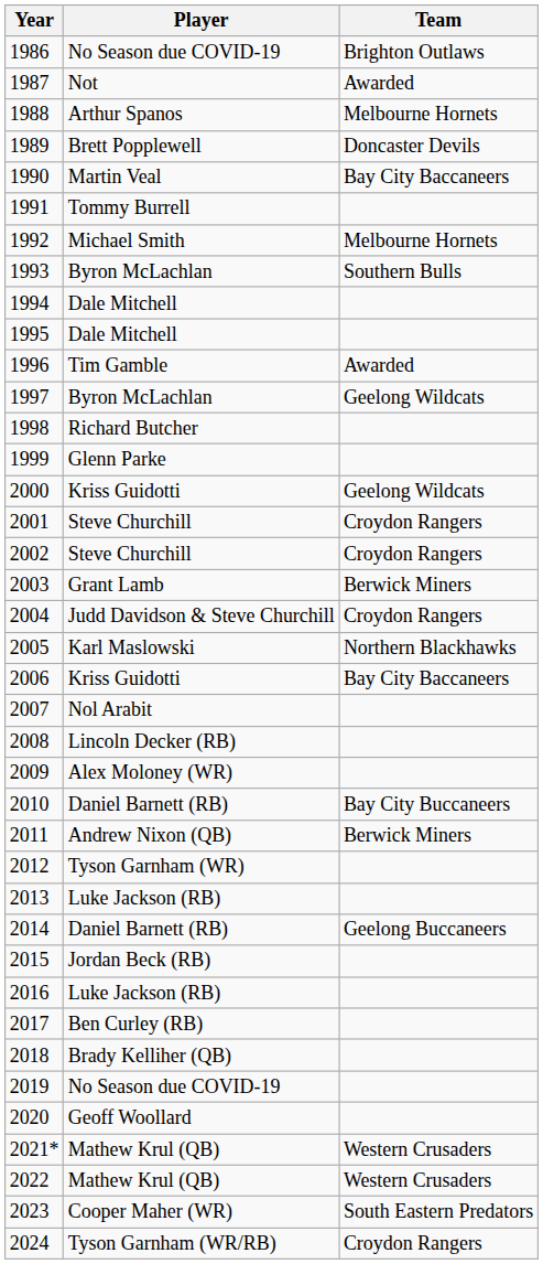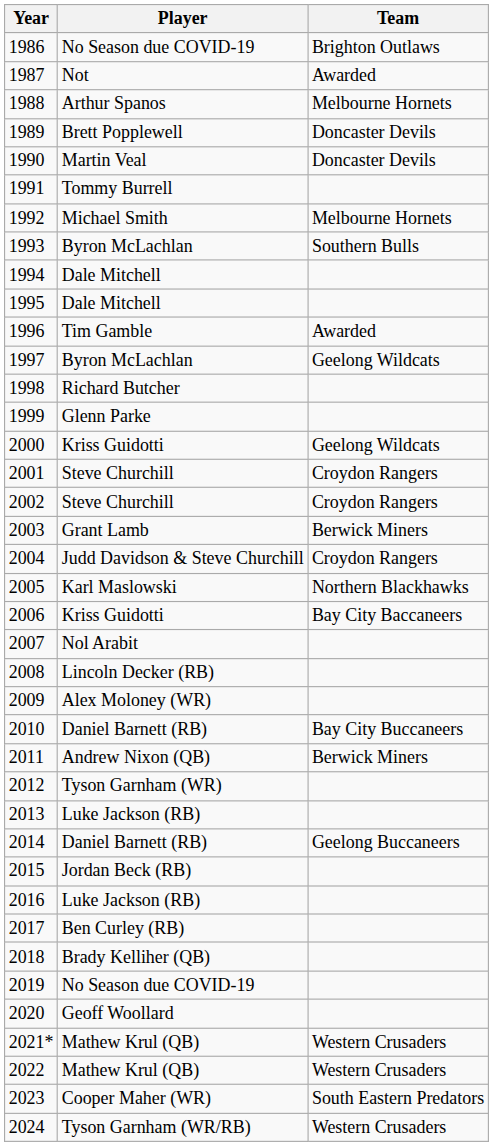 <table class="wikitable">
 <tr>
 <th>Year</th>
 <th>Player</th>
 <th>Team</th>
 </tr>
 <tr>
 <td>1986</td>
 <td>No Season due COVID-19</td>
 <td>Brighton Outlaws</td>
 </tr>
 <tr>
 <td>1987</td>
 <td>Not</td>
 <td>Awarded</td>
 </tr>
 <tr>
 <td>1988</td>
 <td>Arthur Spanos</td>
 <td>Melbourne Hornets</td>
 </tr>
 <tr>
 <td>1989</td>
 <td>Brett Popplewell</td>
 <td>Doncaster Devils</td>
 </tr>
 <tr>
 <td>1990</td>
 <td>Martin Veal</td>
-<td>Bay City Baccaneers</td>
+<td>Doncaster Devils</td>
 </tr>
 <tr>
 <td>1991</td>
 <td>Tommy Burrell</td>
 <td></td>
 </tr>
 <tr>
 <td>1992</td>
 <td>Michael Smith</td>
 <td>Melbourne Hornets</td>
 </tr>
 <tr>
 <td>1993</td>
 <td>Byron McLachlan</td>
 <td>Southern Bulls</td>
 </tr>
 <tr>
 <td>1994</td>
 <td>Dale Mitchell</td>
 <td></td>
 </tr>
 <tr>
 <td>1995</td>
 <td>Dale Mitchell</td>
 <td></td>
 </tr>
 <tr>
 <td>1996</td>
 <td>Tim Gamble</td>
 <td>Awarded</td>
 </tr>
 <tr>
 <td>1997</td>
 <td>Byron McLachlan</td>
 <td>Geelong Wildcats</td>
 </tr>
 <tr>
 <td>1998</td>
 <td>Richard Butcher</td>
 <td></td>
 </tr>
 <tr>
 <td>1999</td>
 <td>Glenn Parke</td>
 <td></td>
 </tr>
 <tr>
 <td>2000</td>
 <td>Kriss Guidotti</td>
 <td>Geelong Wildcats</td>
 </tr>
 <tr>
 <td>2001</td>
 <td>Steve Churchill</td>
 <td>Croydon Rangers</td>
 </tr>
 <tr>
 <td>2002</td>
 <td>Steve Churchill</td>
 <td>Croydon Rangers</td>
 </tr>
 <tr>
 <td>2003</td>
 <td>Grant Lamb</td>
 <td>Berwick Miners</td>
 </tr>
 <tr>
 <td>2004</td>
 <td>Judd Davidson & Steve Churchill</td>
 <td>Croydon Rangers</td>
 </tr>
 <tr>
 <td>2005</td>
 <td>Karl Maslowski</td>
 <td>Northern Blackhawks</td>
 </tr>
 <tr>
 <td>2006</td>
 <td>Kriss Guidotti</td>
 <td>Bay City Baccaneers</td>
 </tr>
 <tr>
 <td>2007</td>
 <td>Nol Arabit</td>
 <td></td>
 </tr>
 <tr>
 <td>2008</td>
 <td>Lincoln Decker (RB)</td>
 <td></td>
 </tr>
 <tr>
 <td>2009</td>
 <td>Alex Moloney (WR)</td>
 <td></td>
 </tr>
 <tr>
 <td>2010</td>
 <td>Daniel Barnett (RB)</td>
 <td>Bay City Buccaneers</td>
 </tr>
 <tr>
 <td>2011</td>
 <td>Andrew Nixon (QB)</td>
 <td>Berwick Miners</td>
 </tr>
 <tr>
 <td>2012</td>
 <td>Tyson Garnham (WR)</td>
 <td></td>
 </tr>
 <tr>
 <td>2013</td>
 <td>Luke Jackson (RB)</td>
 <td></td>
 </tr>
 <tr>
 <td>2014</td>
 <td>Daniel Barnett (RB)</td>
 <td>Geelong Buccaneers</td>
 </tr>
 <tr>
 <td>2015</td>
 <td>Jordan Beck (RB)</td>
 <td></td>
 </tr>
 <tr>
 <td>2016</td>
 <td>Luke Jackson (RB)</td>
 <td></td>
 </tr>
 <tr>
 <td>2017</td>
 <td>Ben Curley (RB)</td>
 <td></td>
 </tr>
 <tr>
 <td>2018</td>
 <td>Brady Kelliher (QB)</td>
 <td></td>
 </tr>
 <tr>
 <td>2019</td>
 <td>No Season due COVID-19</td>
 <td></td>
 </tr>
 <tr>
 <td>2020</td>
 <td>Geoff Woollard</td>
 <td></td>
 </tr>
 <tr>
 <td>2021*</td>
 <td>Mathew Krul (QB)</td>
 <td>Western Crusaders</td>
 </tr>
 <tr>
 <td>2022</td>
 <td>Mathew Krul (QB)</td>
 <td>Western Crusaders</td>
 </tr>
 <tr>
 <td>2023</td>
 <td>Cooper Maher (WR)</td>
 <td>South Eastern Predators</td>
 </tr>
 <tr>
 <td>2024</td>
 <td>Tyson Garnham (WR/RB)</td>
-<td>Croydon Rangers</td>
+<td>Western Crusaders</td>
 </tr>
 </table>
